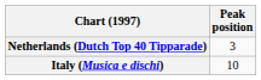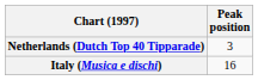 <table class="wikitable plainrowheaders" style="text-align:center">
 <tr>
 <th>Chart (1997)</th>
 <th>Peak<br>position</th>
 </tr>
 <tr>
 <th scope="row">Netherlands (<a href='#'>Dutch Top 40 Tipparade</a>)</th>
 <td>3</td>
 </tr>
 <tr>
 <th scope="row">Italy (<em><a href='#'>Musica e dischi</a></em>)</th>
-<td>10</td>
+<td>16</td>
 </tr>
 </table>
